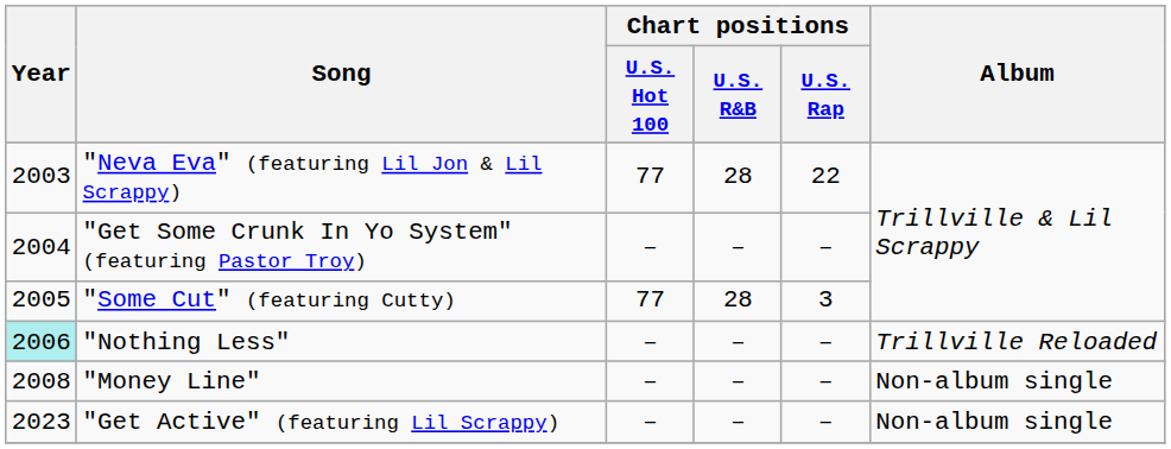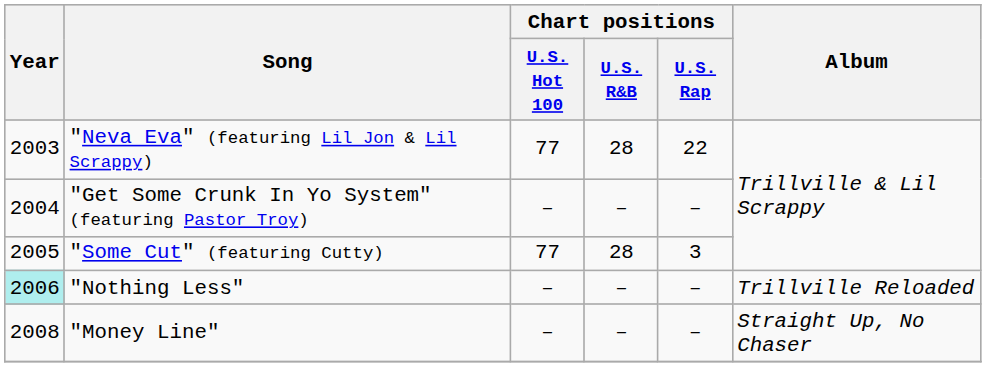 <table class="wikitable">
 <tr>
 <th rowspan="2">Year</th>
 <th rowspan="2">Song</th>
 <th colspan="3">Chart positions</th>
 <th rowspan="2">Album</th>
 </tr>
 <tr>
 <th align="center" width="40"><small><a href='#'>U.S. Hot 100</a></small></th>
 <th align="center" width="40"><small><a href='#'>U.S. R&B</a></small></th>
 <th align="center" width="40"><small><a href='#'>U.S. Rap</a></small></th>
 </tr>
 <tr>
 <td align="center" rowspan="1">2003</td>
 <td align="left">"<a href='#'>Neva Eva</a>" <small>(featuring <a href='#'>Lil Jon</a> & <a href='#'>Lil Scrappy</a>)</small></td>
 <td align="center">77</td>
 <td align="center">28</td>
 <td align="center">22</td>
 <td align="left" rowspan="3"><em>Trillville & Lil Scrappy</em></td>
 </tr>
 <tr>
 <td align="center" rowspan="1">2004</td>
 <td align="left">"Get Some Crunk In Yo System" <small>(featuring <a href='#'>Pastor Troy</a>)</small></td>
 <td align="center">–</td>
 <td align="center">–</td>
 <td align="center">–</td>
 </tr>
 <tr>
 <td align="center" rowspan="1">2005</td>
 <td align="left">"<a href='#'>Some Cut</a>" <small>(featuring Cutty)</small></td>
 <td align="center">77</td>
 <td align="center">28</td>
 <td align="center">3</td>
 </tr>
 <tr>
 <td align="center" rowspan="1" style="background: paleturquoise;">2006</td>
 <td align="left">"Nothing Less"</td>
 <td align="center">–</td>
 <td align="center">–</td>
 <td align="center">–</td>
 <td align="left" rowspan="1"><em>Trillville Reloaded</em></td>
 </tr>
 <tr>
 <td align="center" rowspan="1">2008</td>
 <td align="left">"Money Line"</td>
 <td align="center">–</td>
 <td align="center">–</td>
 <td align="center">–</td>
-<td align="left" rowspan="1">Non-album single</td>
-</tr>
-<tr>
-<td align="center" rowspan="1">2023</td>
-<td align="left">"Get Active" <small>(featuring <a href='#'>Lil Scrappy</a>)</small></td>
-<td align="center">–</td>
-<td align="center">–</td>
-<td align="center">–</td>
-<td align="left" rowspan="1">Non-album single</td>
+<td align="left" rowspan="1"><em>Straight Up, No Chaser</em></td>
 </tr>
 <tr>
 </tr>
 </table>
